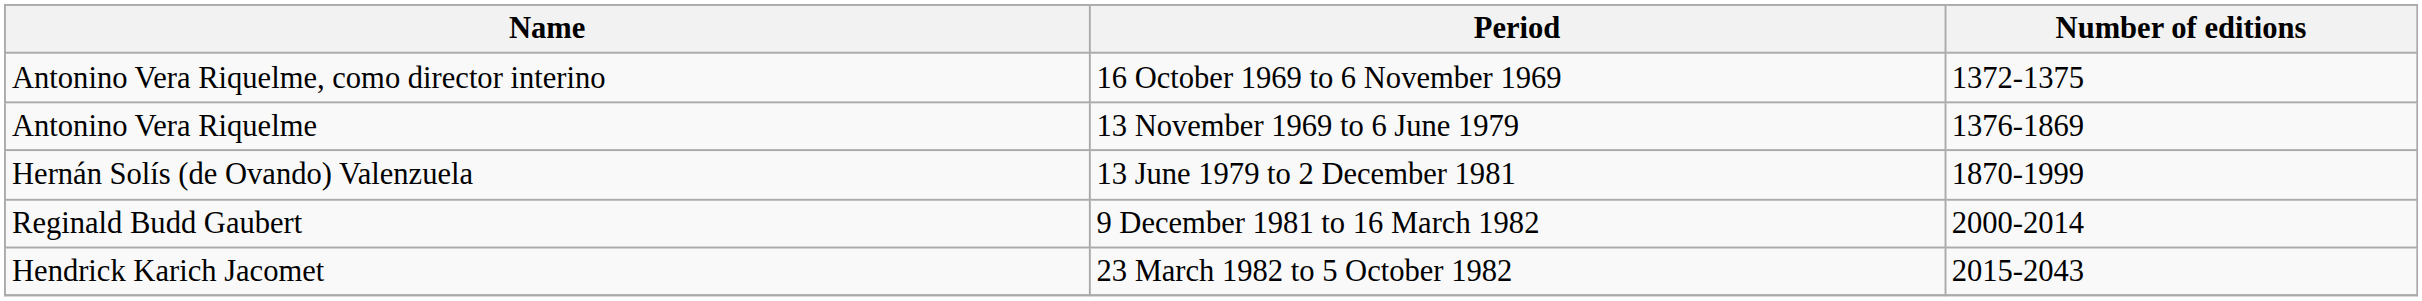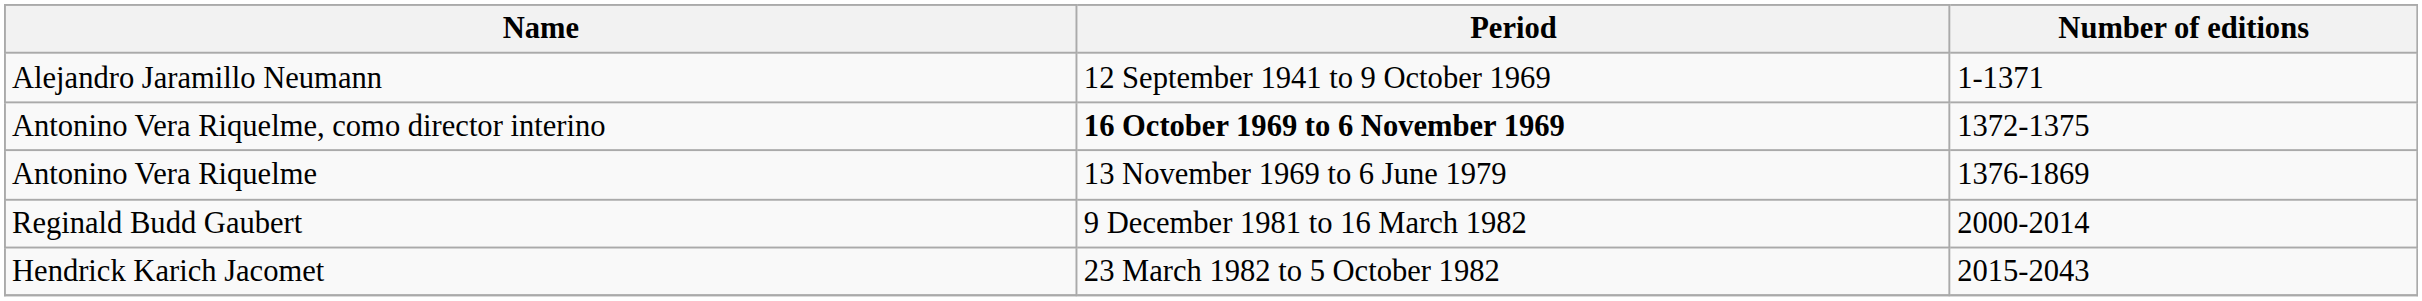 <table class="wikitable sortable" width="100%">
 <tr>
 <th>Name</th>
 <th>Period</th>
 <th>Number of editions</th>
 </tr>
 <tr>
+<td>Alejandro Jaramillo Neumann</td>
+<td>12 September 1941 to 9 October 1969</td>
+<td>1-1371</td>
+</tr>
+<tr>
 <td>Antonino Vera Riquelme, como director interino</td>
-<td>16 October 1969 to 6 November 1969</td>
+<td><strong>16 October 1969 to 6 November 1969</strong></td>
 <td>1372-1375</td>
 </tr>
 <tr>
 <td>Antonino Vera Riquelme</td>
 <td>13 November 1969 to 6 June 1979</td>
 <td>1376-1869</td>
-</tr>
-<tr>
-<td>Hernán Solís (de Ovando) Valenzuela</td>
-<td>13 June 1979 to 2 December 1981</td>
-<td>1870-1999</td>
 </tr>
 <tr>
 <td>Reginald Budd Gaubert</td>
 <td>9 December 1981 to 16 March 1982</td>
 <td>2000-2014</td>
 </tr>
 <tr>
 <td>Hendrick Karich Jacomet</td>
 <td>23 March 1982 to 5 October 1982</td>
 <td>2015-2043</td>
 </tr>
 <tr>
 </tr>
 </table>
